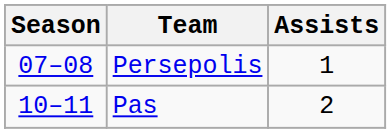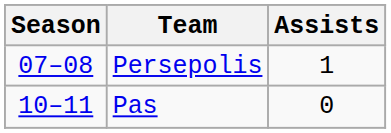 <table class="wikitable" style="text-align: center;">
 <tr>
 <th>Season</th>
 <th>Team</th>
 <th>Assists</th>
 </tr>
 <tr>
 <td><a href='#'>07–08</a></td>
 <td align="left"><a href='#'>Persepolis</a></td>
 <td>1</td>
 </tr>
 <tr>
 <td><a href='#'>10–11</a></td>
 <td align="left"><a href='#'>Pas</a></td>
-<td>2</td>
+<td>0</td>
 </tr>
 </table>
